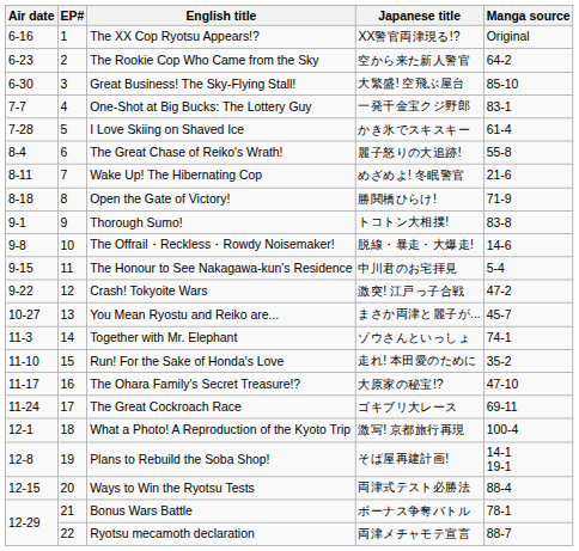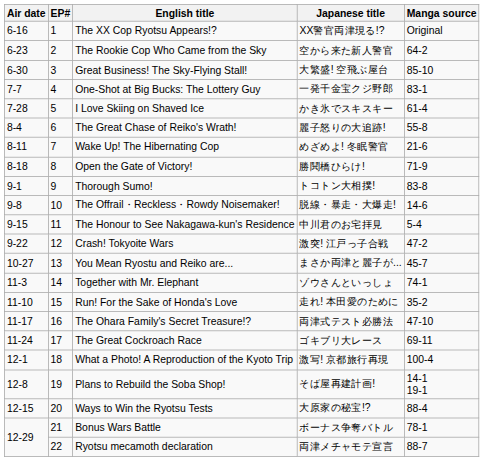 <table class="wikitable" style="font-size:small">
 <tr>
 <th>Air date</th>
 <th>EP#</th>
 <th>English title</th>
 <th>Japanese title</th>
 <th>Manga source</th>
 </tr>
 <tr>
 <td>6-16</td>
 <td>1</td>
 <td>The XX Cop Ryotsu Appears!?</td>
 <td>XX警官両津現る!?</td>
 <td>Original</td>
 </tr>
 <tr>
 <td>6-23</td>
 <td>2</td>
 <td>The Rookie Cop Who Came from the Sky</td>
 <td>空から来た新人警官</td>
 <td>64-2</td>
 </tr>
 <tr>
 <td>6-30</td>
 <td>3</td>
 <td>Great Business! The Sky-Flying Stall!</td>
 <td>大繁盛! 空飛ぶ屋台</td>
 <td>85-10</td>
 </tr>
 <tr>
 <td>7-7</td>
 <td>4</td>
 <td>One-Shot at Big Bucks: The Lottery Guy</td>
 <td>一発千金宝クジ野郎</td>
 <td>83-1</td>
 </tr>
 <tr>
 <td>7-28</td>
 <td>5</td>
 <td>I Love Skiing on Shaved Ice</td>
 <td>かき氷でスキスキー</td>
 <td>61-4</td>
 </tr>
 <tr>
 <td>8-4</td>
 <td>6</td>
 <td>The Great Chase of Reiko's Wrath!</td>
 <td>麗子怒りの大追跡!</td>
 <td>55-8</td>
 </tr>
 <tr>
 <td>8-11</td>
 <td>7</td>
 <td>Wake Up! The Hibernating Cop</td>
 <td>めざめよ! 冬眠警官</td>
 <td>21-6</td>
 </tr>
 <tr>
 <td>8-18</td>
 <td>8</td>
 <td>Open the Gate of Victory!</td>
 <td>勝鬨橋ひらけ!</td>
 <td>71-9</td>
 </tr>
 <tr>
 <td>9-1</td>
 <td>9</td>
 <td>Thorough Sumo!</td>
 <td>トコトン大相撲!</td>
 <td>83-8</td>
 </tr>
 <tr>
 <td>9-8</td>
 <td>10</td>
 <td>The Offrail・Reckless・Rowdy Noisemaker!</td>
 <td>脱線・暴走・大爆走!</td>
 <td>14-6</td>
 </tr>
 <tr>
 <td>9-15</td>
 <td>11</td>
 <td>The Honour to See Nakagawa-kun's Residence</td>
 <td>中川君のお宅拝見</td>
 <td>5-4</td>
 </tr>
 <tr>
 <td>9-22</td>
 <td>12</td>
 <td>Crash! Tokyoite Wars</td>
 <td>激突! 江戸っ子合戦</td>
 <td>47-2</td>
 </tr>
 <tr>
 <td>10-27</td>
 <td>13</td>
 <td>You Mean Ryostu and Reiko are...</td>
 <td>まさか両津と麗子が...</td>
 <td>45-7</td>
 </tr>
 <tr>
 <td>11-3</td>
 <td>14</td>
 <td>Together with Mr. Elephant</td>
 <td>ゾウさんといっしょ</td>
 <td>74-1</td>
 </tr>
 <tr>
 <td>11-10</td>
 <td>15</td>
 <td>Run! For the Sake of Honda's Love</td>
 <td>走れ! 本田愛のために</td>
 <td>35-2</td>
 </tr>
 <tr>
 <td>11-17</td>
 <td>16</td>
 <td>The Ohara Family's Secret Treasure!?</td>
-<td>大原家の秘宝!?</td>
+<td>両津式テスト必勝法</td>
 <td>47-10</td>
 </tr>
 <tr>
 <td>11-24</td>
 <td>17</td>
 <td>The Great Cockroach Race</td>
 <td>ゴキブリ大レース</td>
 <td>69-11</td>
 </tr>
 <tr>
 <td>12-1</td>
 <td>18</td>
 <td>What a Photo! A Reproduction of the Kyoto Trip</td>
 <td>激写! 京都旅行再現</td>
 <td>100-4</td>
 </tr>
 <tr>
 <td>12-8</td>
 <td>19</td>
 <td>Plans to Rebuild the Soba Shop!</td>
 <td>そば屋再建計画!</td>
 <td>14-1<br>19-1</td>
 </tr>
 <tr>
 <td>12-15</td>
 <td>20</td>
 <td>Ways to Win the Ryotsu Tests</td>
-<td>両津式テスト必勝法</td>
+<td>大原家の秘宝!?</td>
 <td>88-4</td>
 </tr>
 <tr>
 <td rowspan="2">12-29</td>
 <td>21</td>
 <td>Bonus Wars Battle</td>
 <td>ボーナス争奪バトル</td>
 <td>78-1</td>
 </tr>
 <tr>
 <td>22</td>
 <td>Ryotsu mecamoth declaration</td>
 <td>両津メチャモテ宣言</td>
 <td>88-7</td>
 </tr>
 </table>
